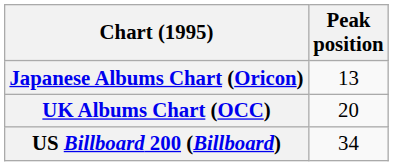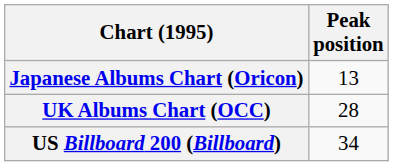 <table class="wikitable sortable plainrowheaders">
 <tr>
 <th scope="col">Chart (1995)</th>
 <th scope="col">Peak<br>position</th>
 </tr>
 <tr>
 <th scope="row"><a href='#'>Japanese Albums Chart</a> (<a href='#'>Oricon</a>)</th>
 <td align="center">13</td>
 </tr>
 <tr>
 <th scope="row"><a href='#'>UK Albums Chart</a> (<a href='#'>OCC</a>)</th>
-<td align="center">20</td>
+<td align="center">28</td>
 </tr>
 <tr>
 <th scope="row">US <a href='#'><em>Billboard</em> 200</a> (<em><a href='#'>Billboard</a></em>)</th>
 <td align="center">34</td>
 </tr>
 </table>
